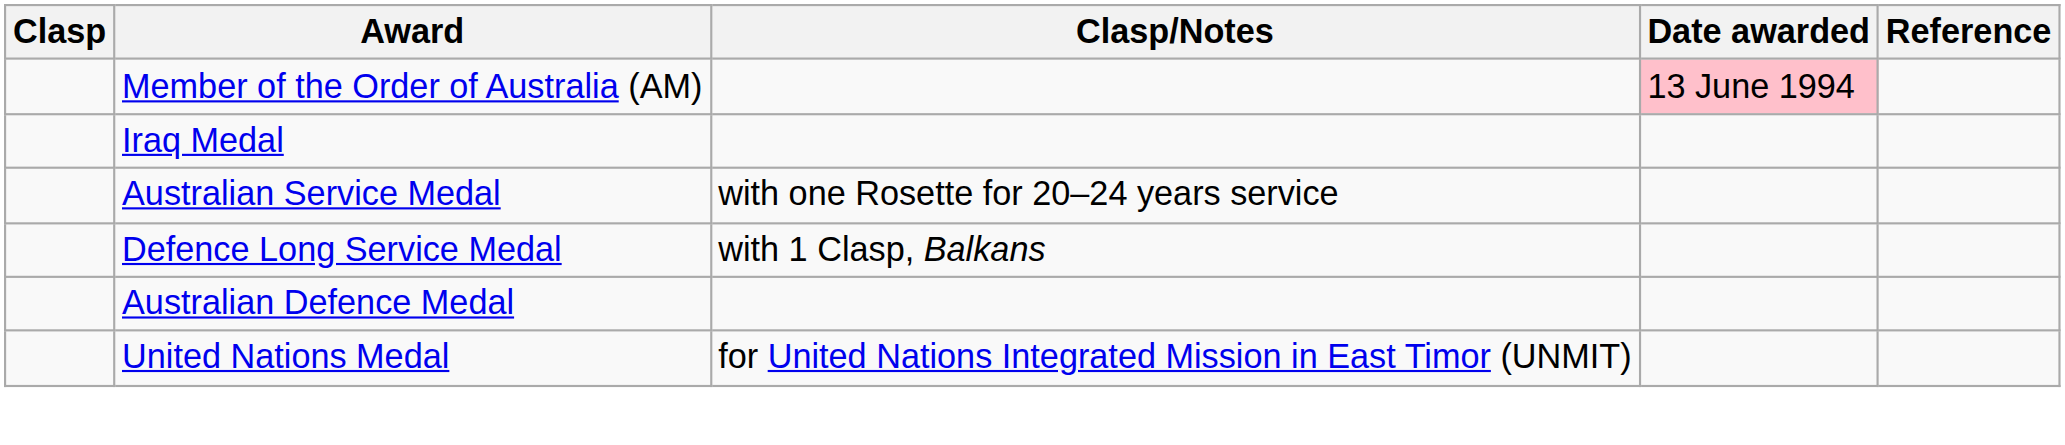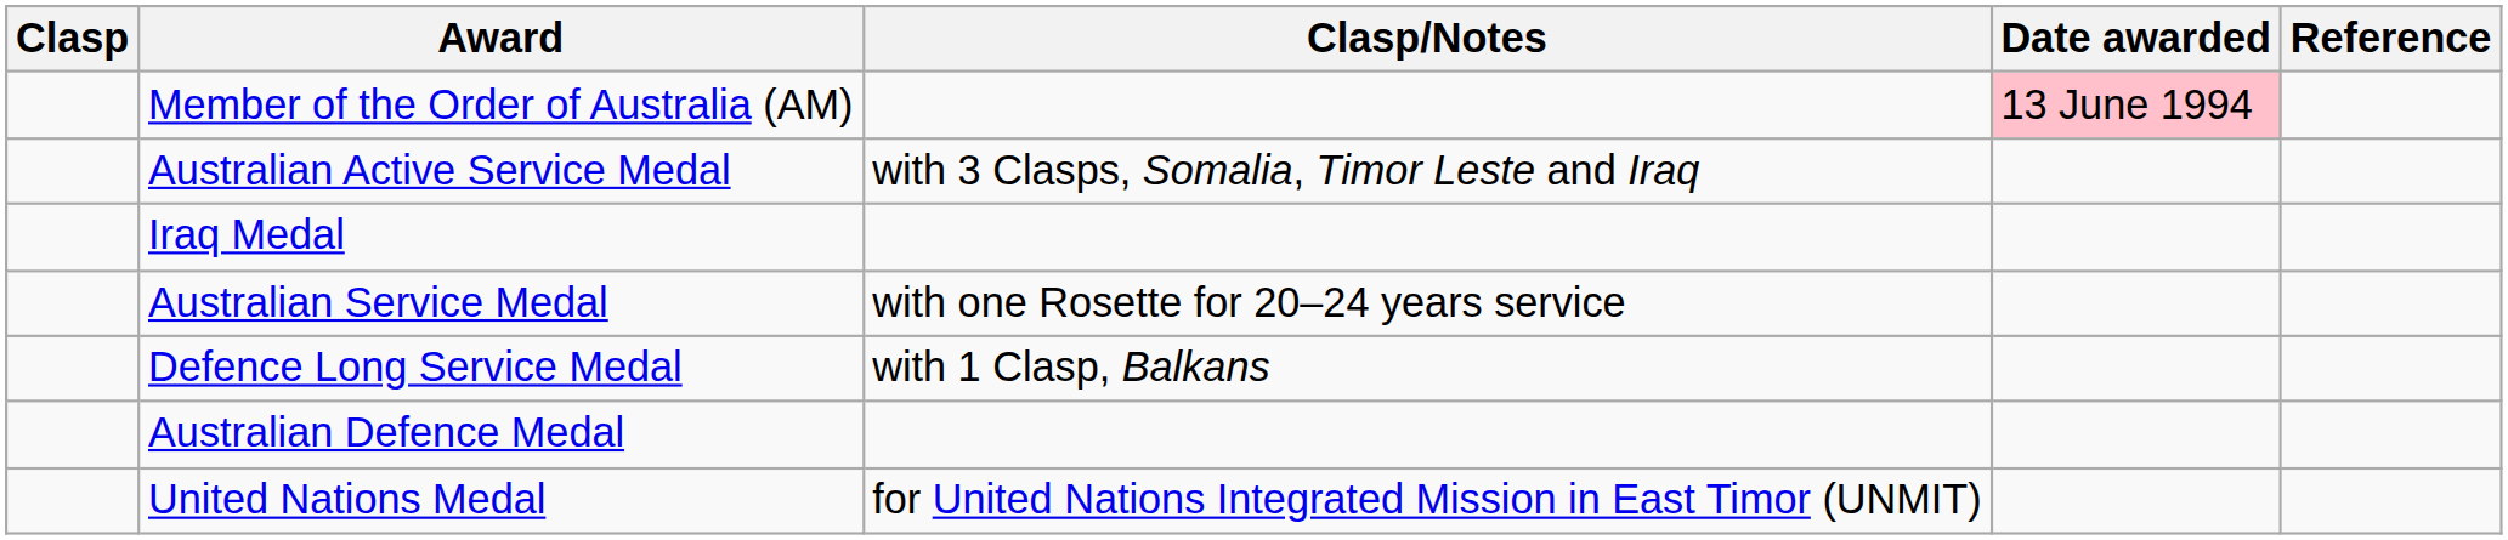 <table class="wikitable">
 <tr>
 <th>Clasp</th>
 <th>Award</th>
 <th>Clasp/Notes</th>
 <th>Date awarded</th>
 <th>Reference</th>
 </tr>
 <tr>
 <td></td>
 <td><a href='#'>Member of the Order of Australia</a> (AM)</td>
 <td></td>
 <td style="background: pink;">13 June 1994</td>
+<td></td>
+</tr>
+<tr>
+<td></td>
+<td><a href='#'>Australian Active Service Medal</a></td>
+<td>with 3 Clasps, <em>Somalia</em>, <em>Timor Leste</em> and <em>Iraq</em></td>
+<td></td>
 <td></td>
 </tr>
 <tr>
 <td></td>
 <td><a href='#'>Iraq Medal</a></td>
 <td></td>
 <td></td>
 <td></td>
 </tr>
 <tr>
 <td></td>
 <td><a href='#'>Australian Service Medal</a></td>
 <td>with one Rosette for 20–24 years service</td>
 <td></td>
 <td></td>
 </tr>
 <tr>
 <td></td>
 <td><a href='#'>Defence Long Service Medal</a></td>
 <td>with 1 Clasp, <em>Balkans</em></td>
 <td></td>
 <td></td>
 </tr>
 <tr>
 <td></td>
 <td><a href='#'>Australian Defence Medal</a></td>
 <td></td>
 <td></td>
 <td></td>
 </tr>
 <tr>
 <td></td>
 <td><a href='#'>United Nations Medal</a></td>
 <td>for <a href='#'>United Nations Integrated Mission in East Timor</a> (UNMIT)</td>
 <td></td>
 <td></td>
 </tr>
 </table>
